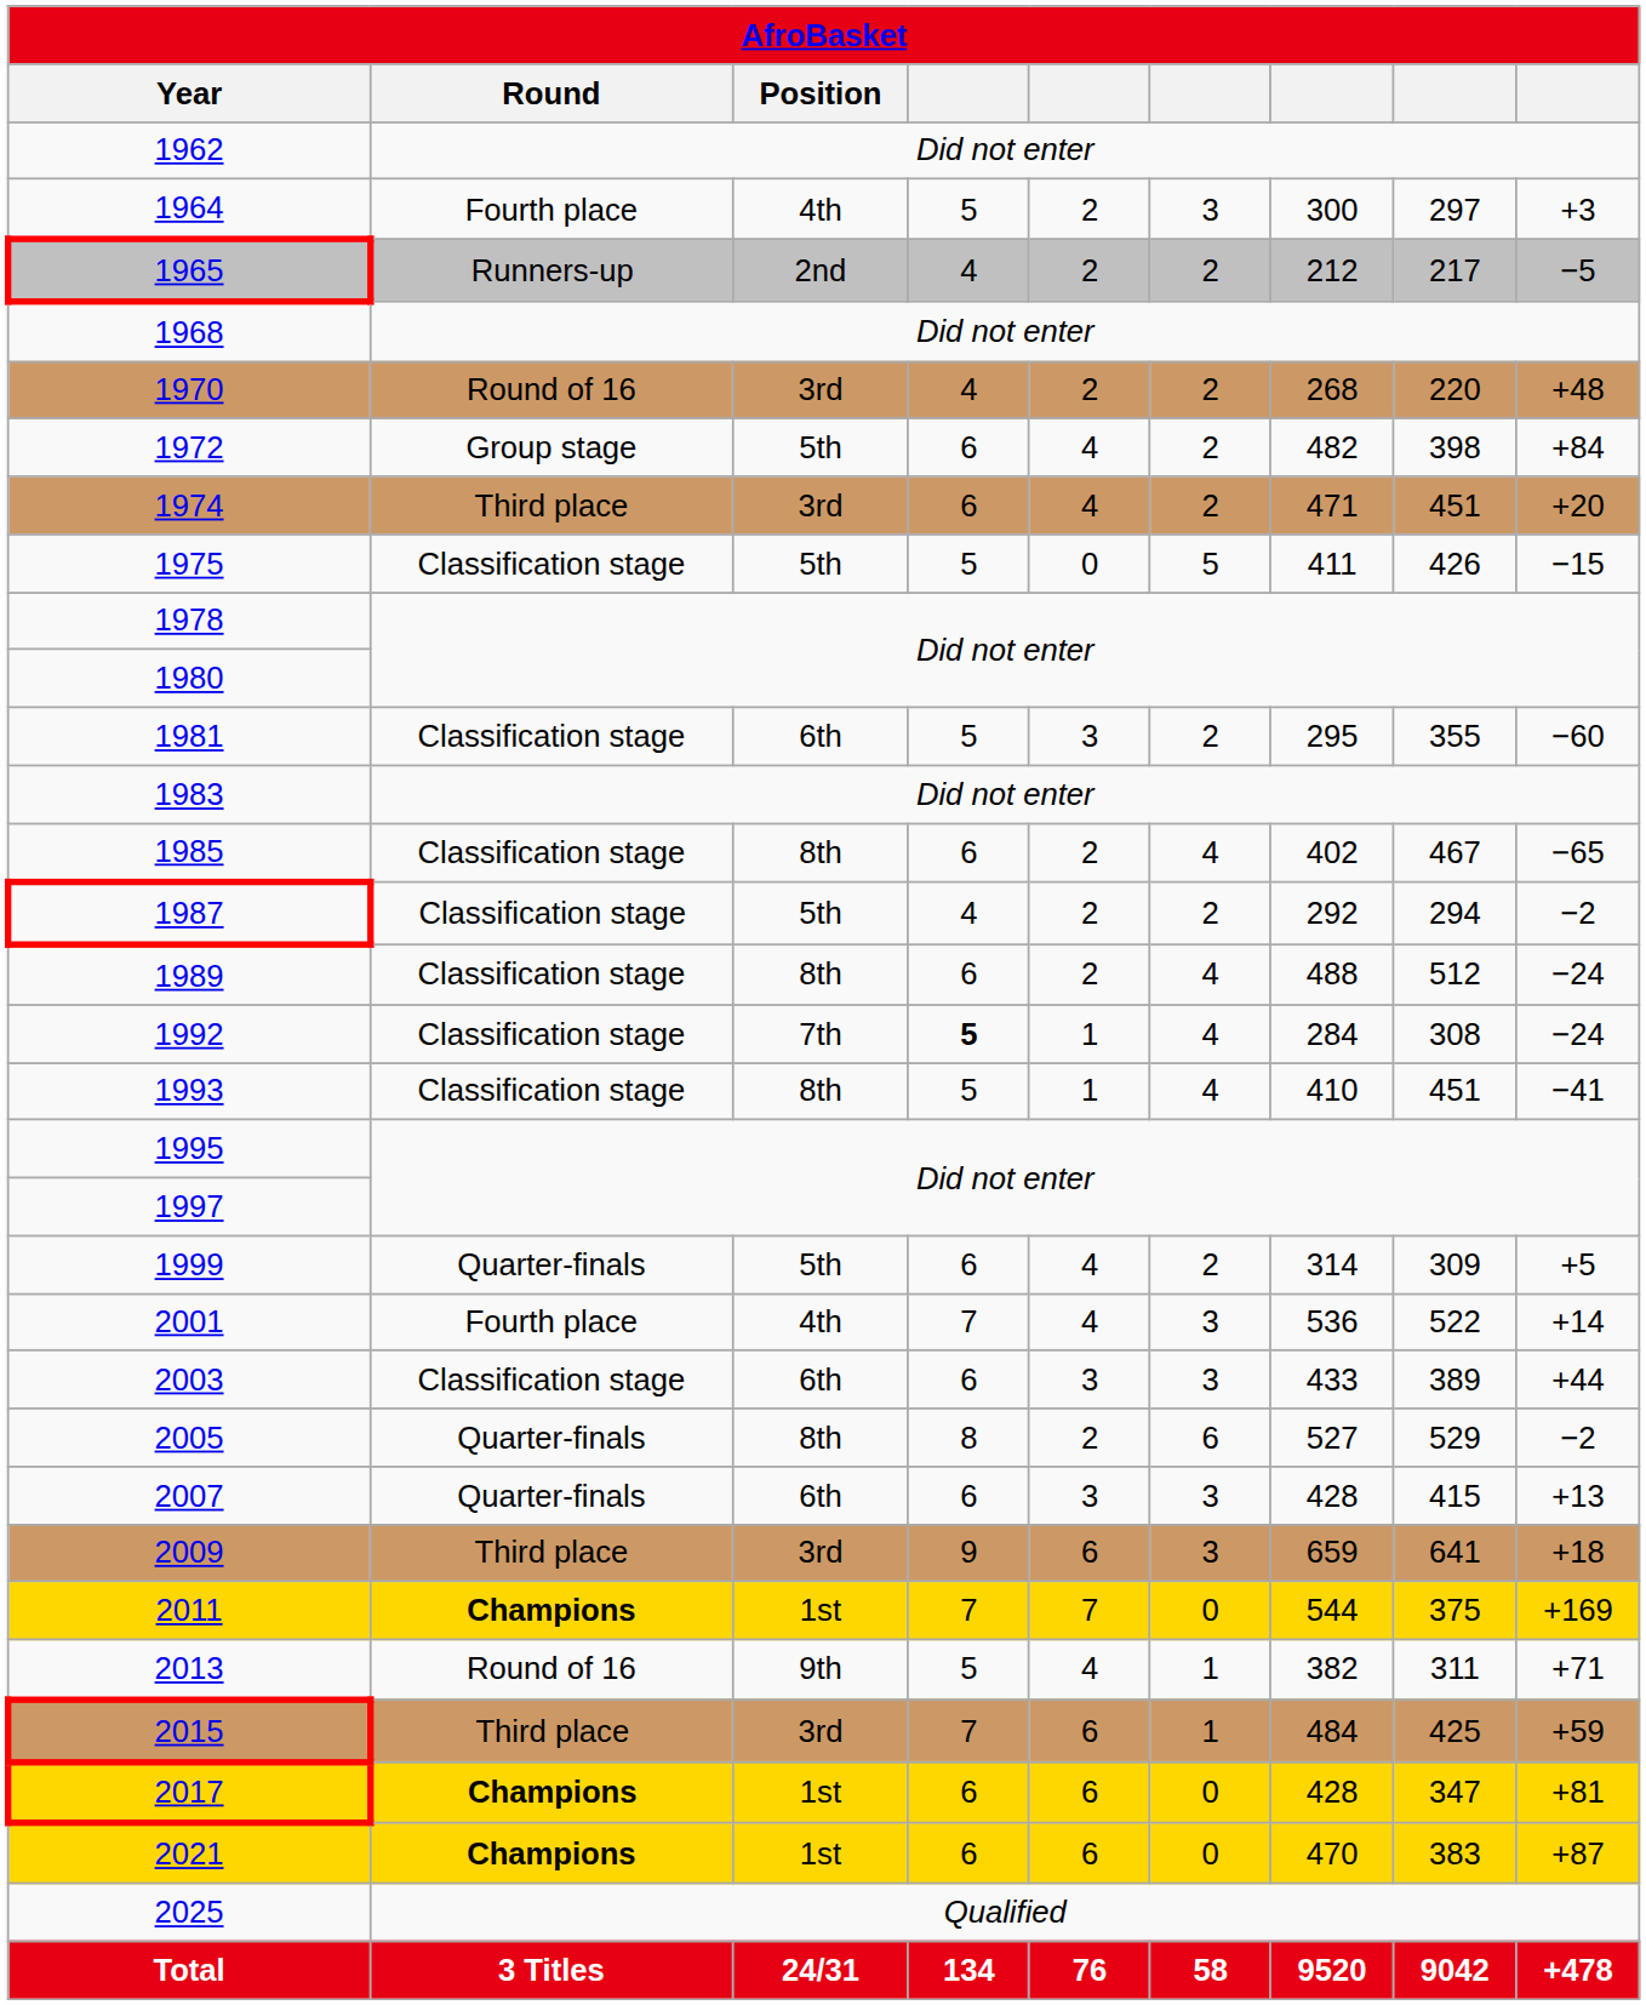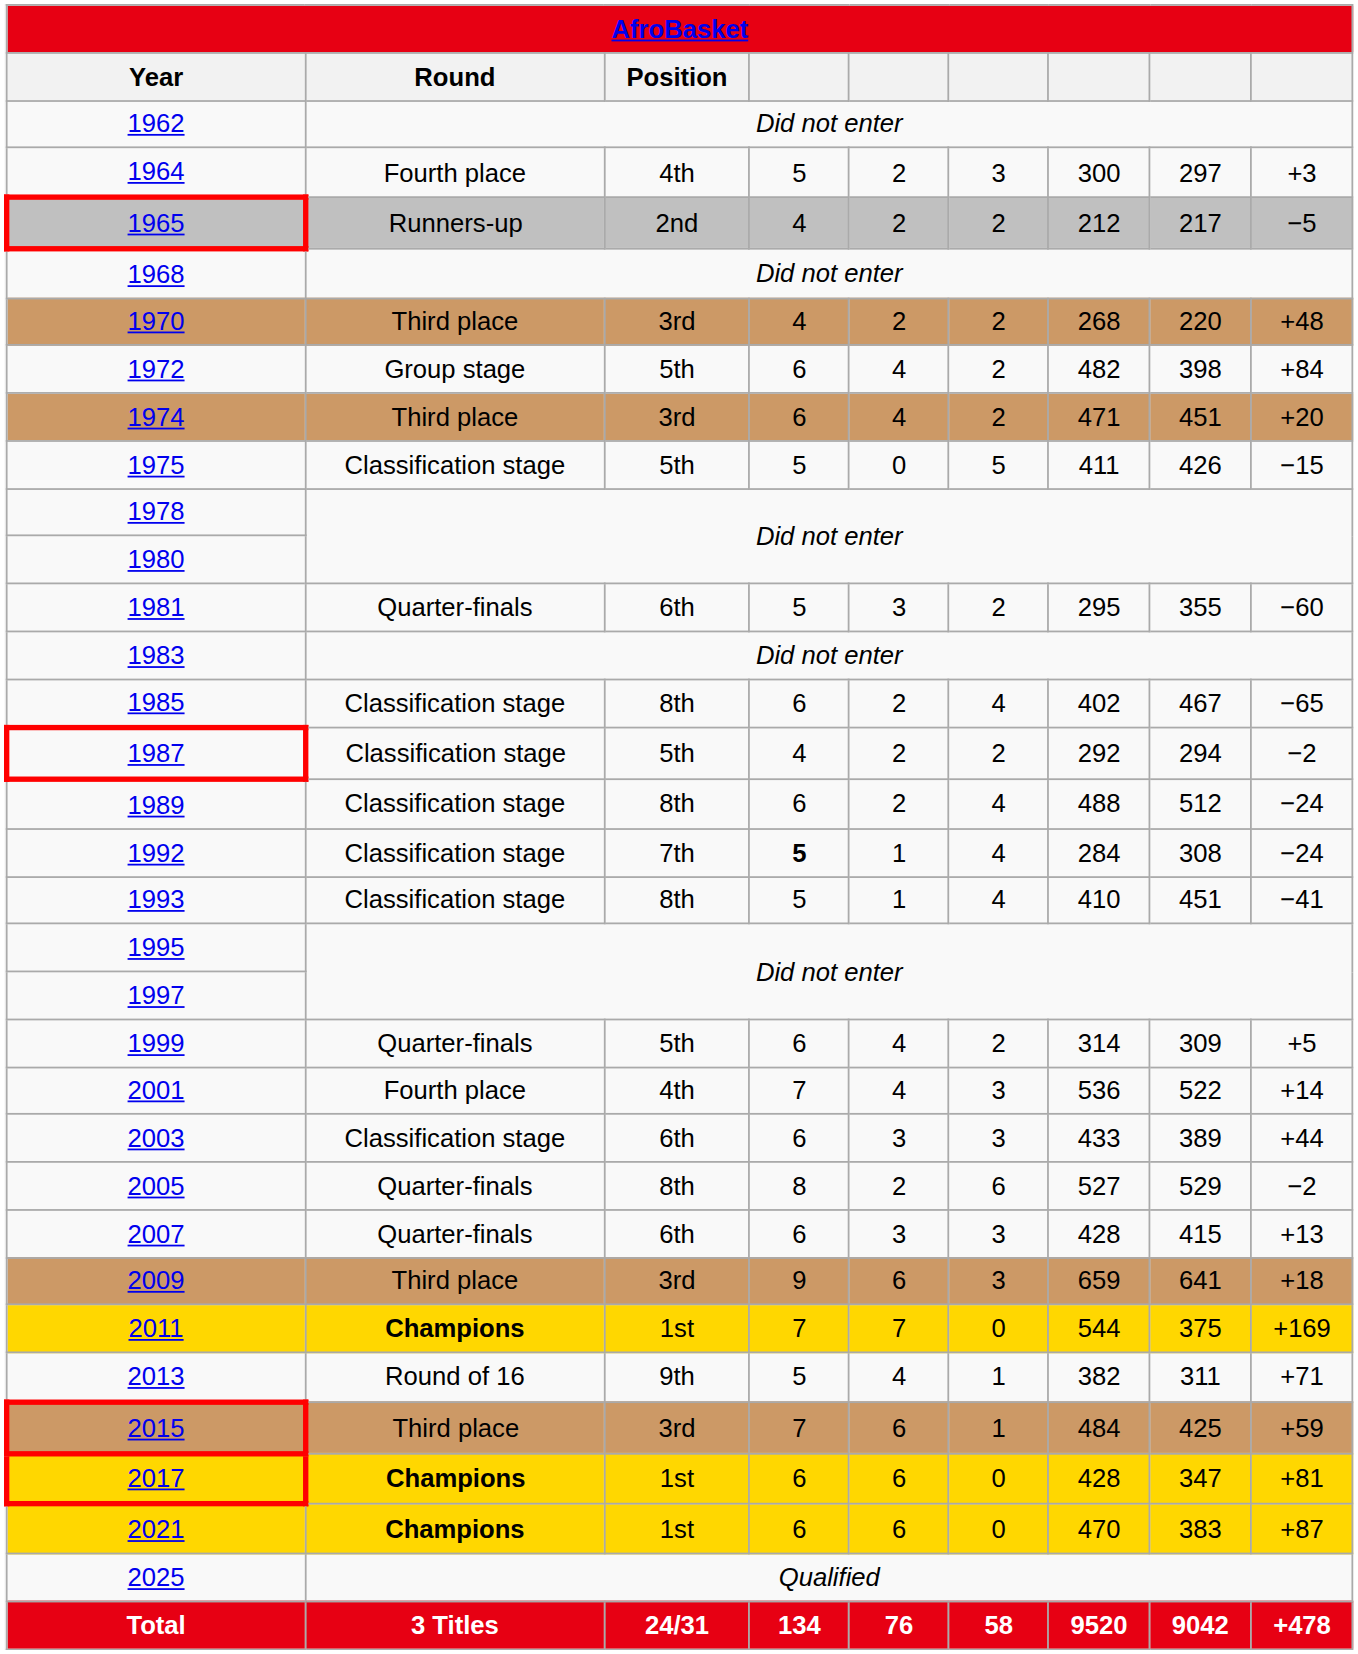 <table class="wikitable alternance" align="center" width="60%" style="font-size:90%; text-align:center; line-height:20px;">
 <tr>
 <th colspan="9" style="background:#E70013; color:white;"><a href='#'><span>AfroBasket</span></a></th>
 </tr>
 <tr>
 <th width="15%">Year</th>
 <th width="15%">Round</th>
 <th width="5%">Position</th>
 <th width="5%"></th>
 <th width="5%"></th>
 <th width="5%"></th>
 <th width="5%"></th>
 <th width="5%"></th>
 <th width="5%"></th>
 </tr>
 <tr>
 <td> <a href='#'>1962</a></td>
 <td colspan="8"><em>Did not enter</em></td>
 </tr>
 <tr>
 <td> <a href='#'>1964</a></td>
 <td>Fourth place</td>
 <td>4th</td>
 <td>5</td>
 <td>2</td>
 <td>3</td>
 <td>300</td>
 <td>297</td>
 <td>+3</td>
 </tr>
 <tr bgcolor="silver">
 <td style="border: 3px solid red"> <a href='#'>1965</a></td>
 <td>Runners-up</td>
 <td>2nd</td>
 <td>4</td>
 <td>2</td>
 <td>2</td>
 <td>212</td>
 <td>217</td>
 <td>−5</td>
 </tr>
 <tr>
 <td> <a href='#'>1968</a></td>
 <td colspan="8"><em>Did not enter</em></td>
 </tr>
 <tr bgcolor="#cc9966">
 <td> <a href='#'>1970</a></td>
-<td>Round of 16</td>
+<td>Third place</td>
 <td>3rd</td>
 <td>4</td>
 <td>2</td>
 <td>2</td>
 <td>268</td>
 <td>220</td>
 <td>+48</td>
 </tr>
 <tr>
 <td> <a href='#'>1972</a></td>
 <td>Group stage</td>
 <td>5th</td>
 <td>6</td>
 <td>4</td>
 <td>2</td>
 <td>482</td>
 <td>398</td>
 <td>+84</td>
 </tr>
 <tr bgcolor="#cc9966">
 <td> <a href='#'>1974</a></td>
 <td>Third place</td>
 <td>3rd</td>
 <td>6</td>
 <td>4</td>
 <td>2</td>
 <td>471</td>
 <td>451</td>
 <td>+20</td>
 </tr>
 <tr>
 <td> <a href='#'>1975</a></td>
 <td>Classification stage</td>
 <td>5th</td>
 <td>5</td>
 <td>0</td>
 <td>5</td>
 <td>411</td>
 <td>426</td>
 <td>−15</td>
 </tr>
 <tr>
 <td> <a href='#'>1978</a></td>
 <td colspan="8" rowspan="2"><em>Did not enter</em></td>
 </tr>
 <tr>
 <td> <a href='#'>1980</a></td>
 </tr>
 <tr>
 <td> <a href='#'>1981</a></td>
-<td>Classification stage</td>
+<td>Quarter-finals</td>
 <td>6th</td>
 <td>5</td>
 <td>3</td>
 <td>2</td>
 <td>295</td>
 <td>355</td>
 <td>−60</td>
 </tr>
 <tr>
 <td> <a href='#'>1983</a></td>
 <td colspan="8"><em>Did not enter</em></td>
 </tr>
 <tr>
 <td> <a href='#'>1985</a></td>
 <td>Classification stage</td>
 <td>8th</td>
 <td>6</td>
 <td>2</td>
 <td>4</td>
 <td>402</td>
 <td>467</td>
 <td>−65</td>
 </tr>
 <tr>
 <td style="border: 3px solid red"> <a href='#'>1987</a></td>
 <td>Classification stage</td>
 <td>5th</td>
 <td>4</td>
 <td>2</td>
 <td>2</td>
 <td>292</td>
 <td>294</td>
 <td>−2</td>
 </tr>
 <tr>
 <td> <a href='#'>1989</a></td>
 <td>Classification stage</td>
 <td>8th</td>
 <td>6</td>
 <td>2</td>
 <td>4</td>
 <td>488</td>
 <td>512</td>
 <td>−24</td>
 </tr>
 <tr>
 <td> <a href='#'>1992</a></td>
 <td>Classification stage</td>
 <td>7th</td>
 <td><strong>5</strong></td>
 <td>1</td>
 <td>4</td>
 <td>284</td>
 <td>308</td>
 <td>−24</td>
 </tr>
 <tr>
 <td> <a href='#'>1993</a></td>
 <td>Classification stage</td>
 <td>8th</td>
 <td>5</td>
 <td>1</td>
 <td>4</td>
 <td>410</td>
 <td>451</td>
 <td>−41</td>
 </tr>
 <tr>
 <td> <a href='#'>1995</a></td>
 <td colspan="8" rowspan="2"><em>Did not enter</em></td>
 </tr>
 <tr>
 <td> <a href='#'>1997</a></td>
 </tr>
 <tr>
 <td> <a href='#'>1999</a></td>
 <td>Quarter-finals</td>
 <td>5th</td>
 <td>6</td>
 <td>4</td>
 <td>2</td>
 <td>314</td>
 <td>309</td>
 <td>+5</td>
 </tr>
 <tr>
 <td> <a href='#'>2001</a></td>
 <td>Fourth place</td>
 <td>4th</td>
 <td>7</td>
 <td>4</td>
 <td>3</td>
 <td>536</td>
 <td>522</td>
 <td>+14</td>
 </tr>
 <tr>
 <td> <a href='#'>2003</a></td>
 <td>Classification stage</td>
 <td>6th</td>
 <td>6</td>
 <td>3</td>
 <td>3</td>
 <td>433</td>
 <td>389</td>
 <td>+44</td>
 </tr>
 <tr>
 <td> <a href='#'>2005</a></td>
 <td>Quarter-finals</td>
 <td>8th</td>
 <td>8</td>
 <td>2</td>
 <td>6</td>
 <td>527</td>
 <td>529</td>
 <td>−2</td>
 </tr>
 <tr>
 <td> <a href='#'>2007</a></td>
 <td>Quarter-finals</td>
 <td>6th</td>
 <td>6</td>
 <td>3</td>
 <td>3</td>
 <td>428</td>
 <td>415</td>
 <td>+13</td>
 </tr>
 <tr bgcolor="#cc9966">
 <td> <a href='#'>2009</a></td>
 <td>Third place</td>
 <td>3rd</td>
 <td>9</td>
 <td>6</td>
 <td>3</td>
 <td>659</td>
 <td>641</td>
 <td>+18</td>
 </tr>
 <tr bgcolor="gold">
 <td> <a href='#'>2011</a></td>
 <td><strong>Champions</strong></td>
 <td>1st</td>
 <td>7</td>
 <td>7</td>
 <td>0</td>
 <td>544</td>
 <td>375</td>
 <td>+169</td>
 </tr>
 <tr>
 <td> <a href='#'>2013</a></td>
 <td>Round of 16</td>
 <td>9th</td>
 <td>5</td>
 <td>4</td>
 <td>1</td>
 <td>382</td>
 <td>311</td>
 <td>+71</td>
 </tr>
 <tr bgcolor="#cc9966">
 <td style="border: 3px solid red"> <a href='#'>2015</a></td>
 <td>Third place</td>
 <td>3rd</td>
 <td>7</td>
 <td>6</td>
 <td>1</td>
 <td>484</td>
 <td>425</td>
 <td>+59</td>
 </tr>
 <tr bgcolor="gold">
 <td style="border: 3px solid red"> <a href='#'>2017</a></td>
 <td><strong>Champions</strong></td>
 <td>1st</td>
 <td>6</td>
 <td>6</td>
 <td>0</td>
 <td>428</td>
 <td>347</td>
 <td>+81</td>
 </tr>
 <tr bgcolor="gold">
 <td> <a href='#'>2021</a></td>
 <td><strong>Champions</strong></td>
 <td>1st</td>
 <td>6</td>
 <td>6</td>
 <td>0</td>
 <td>470</td>
 <td>383</td>
 <td>+87</td>
 </tr>
 <tr>
 <td> <a href='#'>2025</a></td>
 <td colspan="8"><em>Qualified</em></td>
 </tr>
 <tr>
 <th style="background:#E70013; color:white;">Total</th>
 <th style="background:#E70013; color:white;">3 Titles</th>
 <th style="background:#E70013; color:white;">24/31</th>
 <th style="background:#E70013; color:white;">134</th>
 <th style="background:#E70013; color:white;">76</th>
 <th style="background:#E70013; color:white;">58</th>
 <th style="background:#E70013; color:white;">9520</th>
 <th style="background:#E70013; color:white;">9042</th>
 <th style="background:#E70013; color:white;">+478</th>
 </tr>
 </table>
